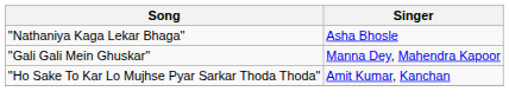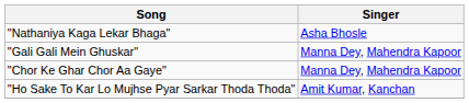 <table class="wikitable" style="font-size:95%;">
 <tr>
 <th>Song</th>
 <th>Singer</th>
 </tr>
 <tr>
 <td>"Nathaniya Kaga Lekar Bhaga"</td>
 <td><a href='#'>Asha Bhosle</a></td>
 </tr>
 <tr>
 <td>"Gali Gali Mein Ghuskar"</td>
 <td><a href='#'>Manna Dey</a>, <a href='#'>Mahendra Kapoor</a></td>
 </tr>
 <tr>
+<td>"Chor Ke Ghar Chor Aa Gaye"</td>
+<td><a href='#'>Manna Dey</a>, <a href='#'>Mahendra Kapoor</a></td>
+</tr>
+<tr>
 <td>"Ho Sake To Kar Lo Mujhse Pyar Sarkar Thoda Thoda"</td>
 <td><a href='#'>Amit Kumar</a>, <a href='#'>Kanchan</a></td>
 </tr>
 <tr>
 </tr>
 </table>
